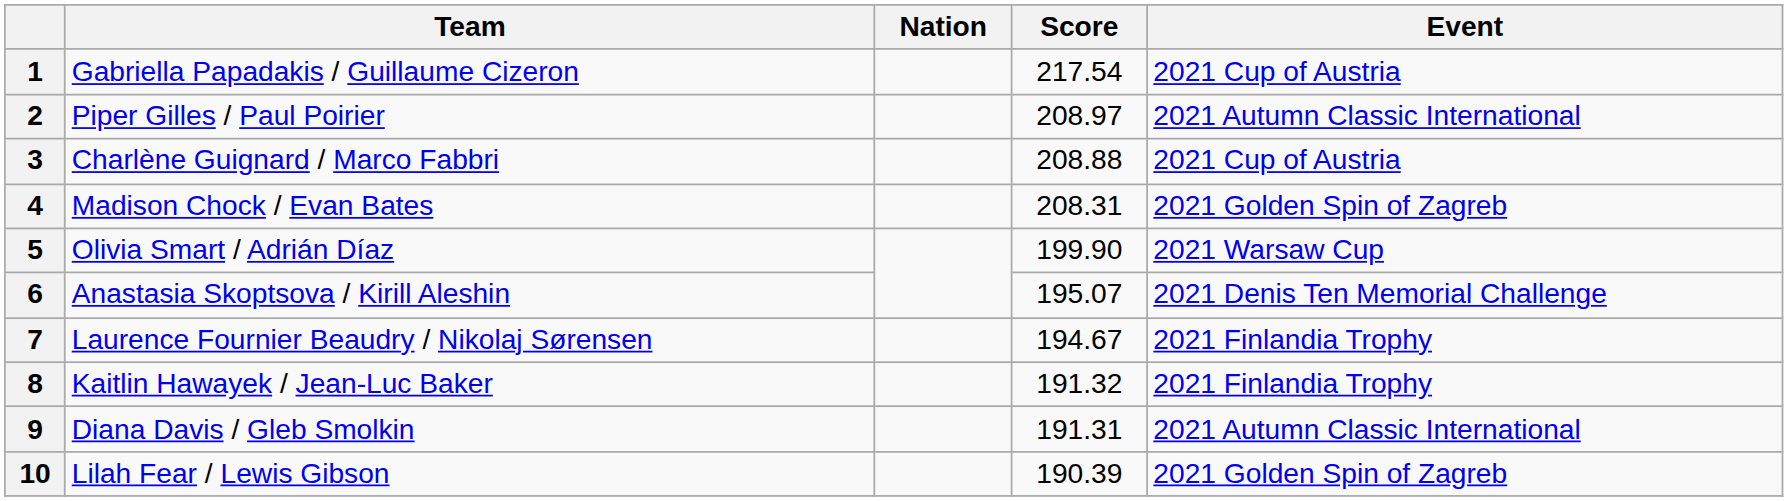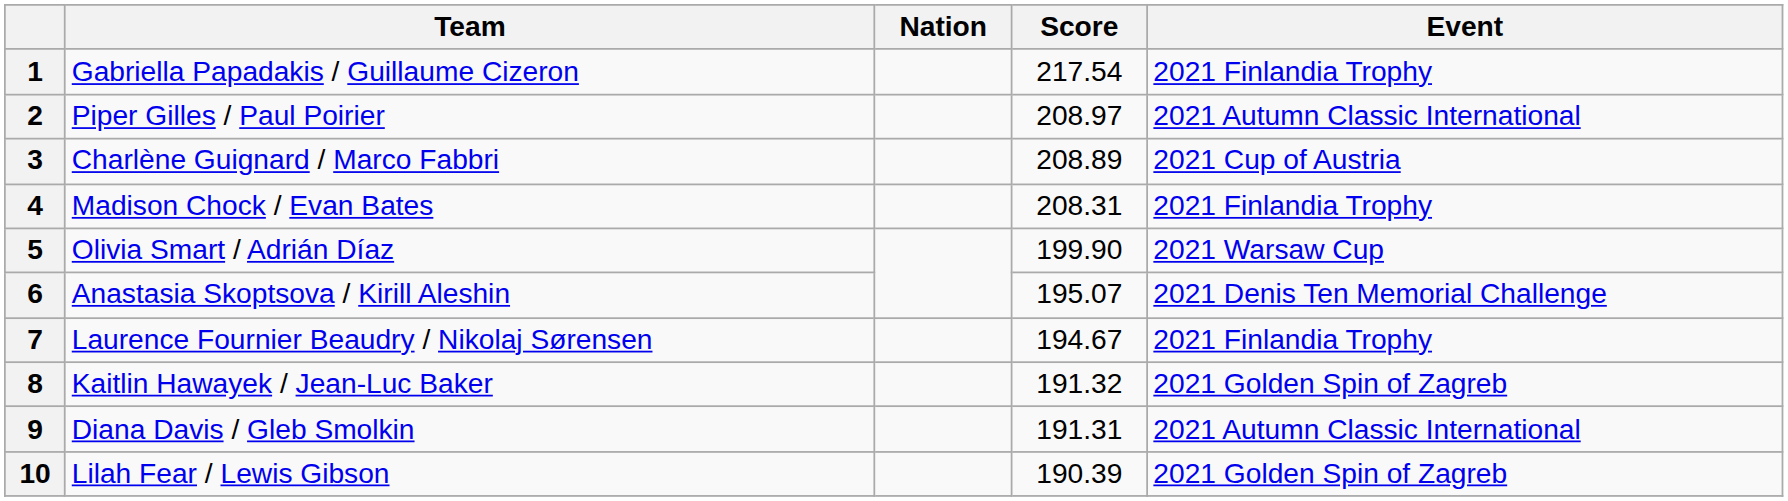 <table class="wikitable sortable" style="text-align:left; width:80%">
 <tr>
 <th scope="col"></th>
 <th scope="col">Team</th>
 <th scope="col">Nation</th>
 <th scope="col">Score</th>
 <th scope="col">Event</th>
 </tr>
 <tr>
 <th scope="row">1</th>
 <td><a href='#'>Gabriella Papadakis</a> / <a href='#'>Guillaume Cizeron</a></td>
 <td></td>
 <td style="text-align:center;">217.54</td>
-<td><a href='#'>2021 Cup of Austria</a></td>
+<td><a href='#'>2021 Finlandia Trophy</a></td>
 </tr>
 <tr>
 <th scope="row">2</th>
 <td><a href='#'>Piper Gilles</a> / <a href='#'>Paul Poirier</a></td>
 <td></td>
 <td style="text-align:center;">208.97</td>
 <td><a href='#'>2021 Autumn Classic International</a></td>
 </tr>
 <tr>
 <th scope="row">3</th>
 <td><a href='#'>Charlène Guignard</a> / <a href='#'>Marco Fabbri</a></td>
 <td></td>
-<td style="text-align:center;">208.88</td>
+<td style="text-align:center;">208.89</td>
 <td><a href='#'>2021 Cup of Austria</a></td>
 </tr>
 <tr>
 <th scope="row">4</th>
 <td><a href='#'>Madison Chock</a> / <a href='#'>Evan Bates</a></td>
 <td></td>
 <td style="text-align:center;">208.31</td>
-<td><a href='#'>2021 Golden Spin of Zagreb</a></td>
+<td><a href='#'>2021 Finlandia Trophy</a></td>
 </tr>
 <tr>
 <th scope="row">5</th>
 <td><a href='#'>Olivia Smart</a> / <a href='#'>Adrián Díaz</a></td>
 <td rowspan="2"></td>
 <td style="text-align:center;">199.90</td>
 <td><a href='#'>2021 Warsaw Cup</a></td>
 </tr>
 <tr>
 <th scope="row">6</th>
 <td><a href='#'>Anastasia Skoptsova</a> / <a href='#'>Kirill Aleshin</a></td>
 <td style="text-align:center;">195.07</td>
 <td><a href='#'>2021 Denis Ten Memorial Challenge</a></td>
 </tr>
 <tr>
 <th scope="row">7</th>
 <td><a href='#'>Laurence Fournier Beaudry</a> / <a href='#'>Nikolaj Sørensen</a></td>
 <td></td>
 <td style="text-align:center;">194.67</td>
 <td><a href='#'>2021 Finlandia Trophy</a></td>
 </tr>
 <tr>
 <th scope="row">8</th>
 <td><a href='#'>Kaitlin Hawayek</a> / <a href='#'>Jean-Luc Baker</a></td>
 <td></td>
 <td style="text-align:center;">191.32</td>
-<td><a href='#'>2021 Finlandia Trophy</a></td>
+<td><a href='#'>2021 Golden Spin of Zagreb</a></td>
 </tr>
 <tr>
 <th scope="row">9</th>
 <td><a href='#'>Diana Davis</a> / <a href='#'>Gleb Smolkin</a></td>
 <td></td>
 <td style="text-align:center;">191.31</td>
 <td><a href='#'>2021 Autumn Classic International</a></td>
 </tr>
 <tr>
 <th scope="row">10</th>
 <td><a href='#'>Lilah Fear</a> / <a href='#'>Lewis Gibson</a></td>
 <td></td>
 <td style="text-align:center;">190.39</td>
 <td><a href='#'>2021 Golden Spin of Zagreb</a></td>
 </tr>
 </table>
